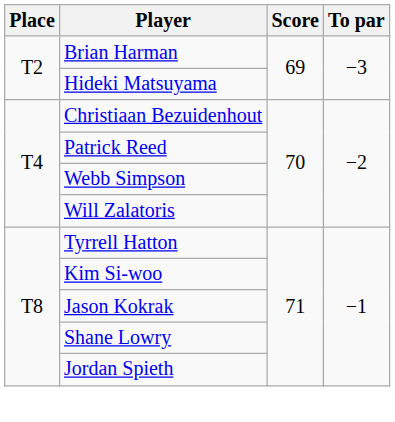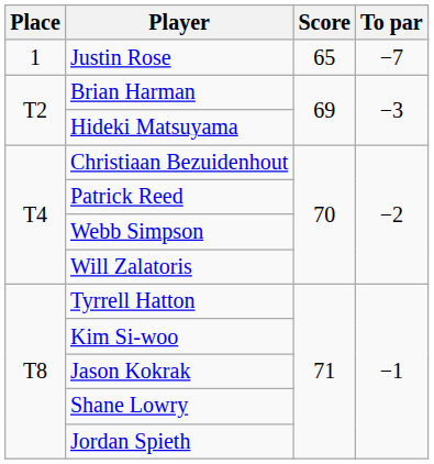 <table class="wikitable">
 <tr>
 <th>Place</th>
 <th>Player</th>
 <th>Score</th>
 <th>To par</th>
+</tr>
+<tr>
+<td align=center>1</td>
+<td> <a href='#'>Justin Rose</a></td>
+<td align=center>65</td>
+<td align=center>−7</td>
 </tr>
 <tr>
 <td rowspan=2 align=center>T2</td>
 <td> <a href='#'>Brian Harman</a></td>
 <td rowspan=2 align=center>69</td>
 <td rowspan=2 align=center>−3</td>
 </tr>
 <tr>
 <td> <a href='#'>Hideki Matsuyama</a></td>
 </tr>
 <tr>
 <td rowspan=4 align=center>T4</td>
 <td>  <a href='#'>Christiaan Bezuidenhout</a></td>
 <td rowspan=4 align=center>70</td>
 <td rowspan=4 align=center>−2</td>
 </tr>
 <tr>
 <td> <a href='#'>Patrick Reed</a></td>
 </tr>
 <tr>
 <td> <a href='#'>Webb Simpson</a></td>
 </tr>
 <tr>
 <td> <a href='#'>Will Zalatoris</a></td>
 </tr>
 <tr>
 <td rowspan=5 align=center>T8</td>
 <td> <a href='#'>Tyrrell Hatton</a></td>
 <td rowspan=5 align=center>71</td>
 <td rowspan=5 align=center>−1</td>
 </tr>
 <tr>
 <td> <a href='#'>Kim Si-woo</a></td>
 </tr>
 <tr>
 <td> <a href='#'>Jason Kokrak</a></td>
 </tr>
 <tr>
 <td> <a href='#'>Shane Lowry</a></td>
 </tr>
 <tr>
 <td> <a href='#'>Jordan Spieth</a></td>
 </tr>
 </table>
